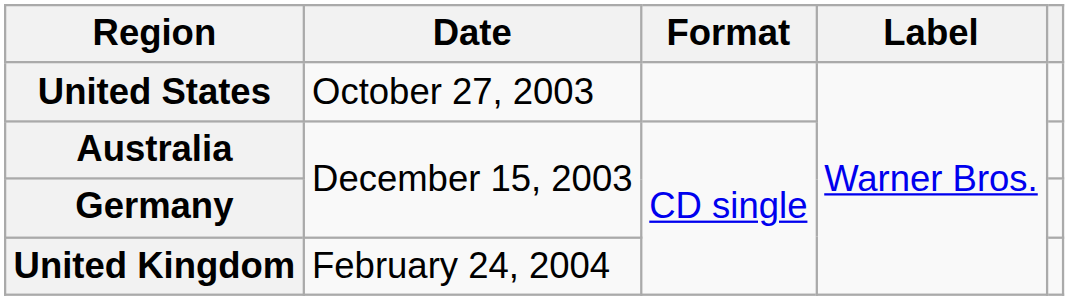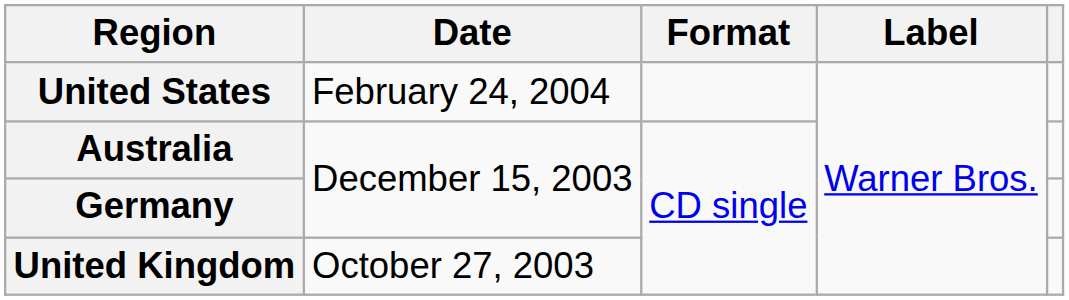 <table class="wikitable plainrowheaders">
 <tr>
 <th scope="col">Region</th>
 <th scope="col">Date</th>
 <th scope="col">Format</th>
 <th scope="col">Label</th>
 <th scope="col"></th>
 </tr>
 <tr>
 <th scope="row">United States</th>
-<td>October 27, 2003</td>
+<td>February 24, 2004</td>
 <td></td>
 <td rowspan="4"><a href='#'>Warner Bros.</a></td>
 <td></td>
 </tr>
 <tr>
 <th scope="row">Australia</th>
 <td rowspan="2">December 15, 2003</td>
 <td rowspan="3"><a href='#'>CD single</a></td>
 <td></td>
 </tr>
 <tr>
 <th scope="row">Germany</th>
 <td></td>
 </tr>
 <tr>
 <th scope="row">United Kingdom</th>
-<td>February 24, 2004</td>
+<td>October 27, 2003</td>
 <td></td>
 </tr>
 </table>
